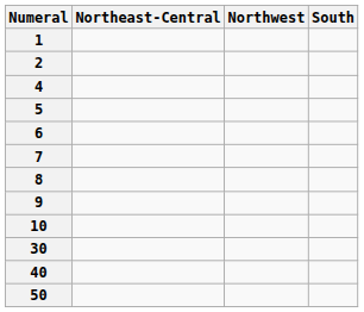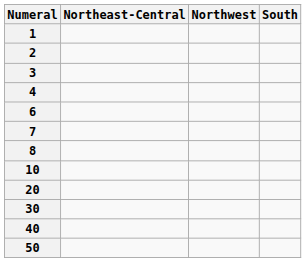 <table class="wikitable">
 <tr>
 <th>Numeral</th>
 <th>Northeast-Central</th>
 <th>Northwest</th>
 <th>South</th>
 </tr>
 <tr>
 <th>1</th>
 <td></td>
 <td></td>
 <td></td>
 </tr>
 <tr>
 <th>2</th>
 <td></td>
 <td></td>
 <td></td>
 </tr>
 <tr>
-<th>4</th>
+<th>3</th>
 <td></td>
 <td></td>
 <td></td>
 </tr>
 <tr>
-<th>5</th>
+<th>4</th>
 <td></td>
 <td></td>
 <td></td>
 </tr>
 <tr>
 <th>6</th>
 <td></td>
 <td></td>
 <td></td>
 </tr>
 <tr>
 <th>7</th>
 <td></td>
 <td></td>
 <td></td>
 </tr>
 <tr>
 <th>8</th>
 <td></td>
 <td></td>
 <td></td>
 </tr>
 <tr>
-<th>9</th>
+<th>10</th>
 <td></td>
 <td></td>
 <td></td>
 </tr>
 <tr>
-<th>10</th>
+<th>20</th>
 <td></td>
 <td></td>
 <td></td>
 </tr>
 <tr>
 <th>30</th>
 <td></td>
 <td></td>
 <td></td>
 </tr>
 <tr>
 <th>40</th>
 <td></td>
 <td></td>
 <td></td>
 </tr>
 <tr>
 <th>50</th>
 <td></td>
 <td></td>
 <td></td>
 </tr>
 </table>
